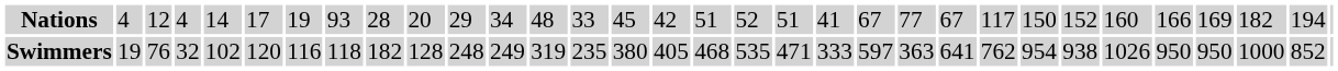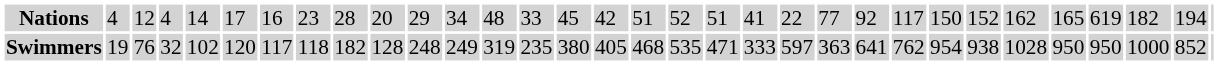 <table>
 <tr>
 </tr>
 <tr>
 </tr>
 <tr>
 </tr>
 <tr>
 </tr>
 <tr>
 </tr>
 <tr>
 </tr>
 <tr>
 </tr>
 <tr>
 </tr>
 <tr>
 </tr>
 <tr>
 </tr>
 <tr>
 </tr>
 <tr>
 </tr>
 <tr>
 </tr>
 <tr>
 </tr>
 <tr>
 </tr>
 <tr>
 </tr>
 <tr>
 </tr>
 <tr>
 </tr>
 <tr>
 </tr>
 <tr>
 </tr>
 <tr>
 </tr>
 <tr>
 </tr>
 <tr>
 </tr>
 <tr>
 </tr>
 <tr>
 </tr>
 <tr>
 </tr>
 <tr>
 </tr>
 <tr>
 </tr>
 <tr>
 </tr>
 <tr>
 </tr>
 <tr>
 </tr>
 <tr>
 </tr>
 <tr>
 </tr>
 <tr>
 </tr>
 <tr>
 </tr>
 <tr>
 </tr>
 <tr>
 </tr>
 <tr>
 </tr>
 <tr>
 </tr>
 <tr>
 </tr>
 <tr>
 </tr>
 <tr>
 </tr>
 <tr>
 </tr>
 <tr>
 </tr>
 <tr>
 </tr>
 <tr>
 </tr>
 <tr>
 </tr>
 <tr>
 </tr>
 <tr>
 </tr>
 <tr>
 </tr>
 <tr>
 </tr>
 <tr>
 </tr>
 <tr>
 </tr>
 <tr>
 </tr>
 <tr>
 </tr>
 <tr>
 </tr>
 <tr>
 </tr>
 <tr>
 </tr>
 <tr>
 </tr>
 <tr>
 </tr>
 <tr>
 </tr>
 <tr>
 </tr>
 <tr>
 </tr>
 <tr>
 </tr>
 <tr>
 </tr>
 <tr>
 </tr>
 <tr>
 </tr>
 <tr>
 </tr>
 <tr>
 </tr>
 <tr>
 </tr>
 <tr>
 </tr>
 <tr>
 </tr>
 <tr>
 </tr>
 <tr>
 </tr>
 <tr>
 </tr>
 <tr>
 </tr>
 <tr>
 </tr>
 <tr>
 </tr>
 <tr>
 </tr>
 <tr>
 </tr>
 <tr>
 </tr>
 <tr>
 </tr>
 <tr>
 </tr>
 <tr>
 </tr>
 <tr>
 </tr>
 <tr>
 </tr>
 <tr>
 </tr>
 <tr>
 </tr>
 <tr>
 </tr>
 <tr>
 </tr>
 <tr>
 </tr>
 <tr>
 </tr>
 <tr>
 </tr>
 <tr>
 </tr>
 <tr>
 </tr>
 <tr>
 </tr>
 <tr>
 </tr>
 <tr>
 </tr>
 <tr>
 </tr>
 <tr>
 </tr>
 <tr>
 </tr>
 <tr>
 </tr>
 <tr>
 </tr>
 <tr>
 </tr>
 <tr>
 </tr>
 <tr>
 </tr>
 <tr>
 </tr>
 <tr>
 </tr>
 <tr>
 </tr>
 <tr>
 </tr>
 <tr>
 </tr>
 <tr>
 </tr>
 <tr>
 </tr>
 <tr>
 </tr>
 <tr>
 </tr>
 <tr>
 </tr>
 <tr>
 </tr>
 <tr>
 </tr>
 <tr>
 </tr>
 <tr>
 </tr>
 <tr>
 </tr>
 <tr>
 </tr>
 <tr>
 </tr>
 <tr>
 </tr>
 <tr>
 </tr>
 <tr>
 </tr>
 <tr>
 </tr>
 <tr>
 </tr>
 <tr>
 </tr>
 <tr>
 </tr>
 <tr>
 </tr>
 <tr>
 </tr>
 <tr>
 </tr>
 <tr>
 </tr>
 <tr>
 </tr>
 <tr>
 </tr>
 <tr>
 </tr>
 <tr>
 </tr>
 <tr>
 </tr>
 <tr>
 </tr>
 <tr>
 </tr>
 <tr>
 </tr>
 <tr>
 </tr>
 <tr>
 </tr>
 <tr>
 </tr>
 <tr>
 </tr>
 <tr>
 </tr>
 <tr>
 </tr>
 <tr>
 </tr>
 <tr>
 </tr>
 <tr>
 </tr>
 <tr>
 </tr>
 <tr>
 </tr>
 <tr>
 </tr>
 <tr>
 </tr>
 <tr>
 </tr>
 <tr>
 </tr>
 <tr>
 </tr>
 <tr>
 </tr>
 <tr>
 </tr>
 <tr>
 </tr>
 <tr>
 </tr>
 <tr>
 </tr>
 <tr>
 </tr>
 <tr>
 </tr>
 <tr>
 </tr>
 <tr>
 </tr>
 <tr>
 </tr>
 <tr>
 </tr>
 <tr>
 </tr>
 <tr>
 </tr>
 <tr>
 </tr>
 <tr>
 </tr>
 <tr>
 </tr>
 <tr>
 </tr>
 <tr>
 </tr>
 <tr>
 </tr>
 <tr>
 </tr>
 <tr>
 </tr>
 <tr>
 </tr>
 <tr>
 </tr>
 <tr>
 </tr>
 <tr>
 </tr>
 <tr>
 </tr>
 <tr>
 </tr>
 <tr>
 </tr>
 <tr>
 </tr>
 <tr>
 </tr>
 <tr>
 </tr>
 <tr>
 </tr>
 <tr>
 </tr>
 <tr>
 </tr>
 <tr>
 </tr>
 <tr>
 </tr>
 <tr>
 </tr>
 <tr>
 </tr>
 <tr>
 </tr>
 <tr>
 </tr>
 <tr>
 </tr>
 <tr>
 </tr>
 <tr>
 </tr>
 <tr>
 </tr>
 <tr>
 </tr>
 <tr>
 </tr>
 <tr>
 </tr>
 <tr>
 </tr>
 <tr>
 </tr>
 <tr>
 </tr>
 <tr>
 </tr>
 <tr style="background:lightgray">
 <th scope="row"><strong>Nations</strong></th>
 <td>4</td>
 <td>12</td>
 <td>4</td>
 <td>14</td>
 <td>17</td>
-<td>19</td>
-<td>93</td>
+<td>16</td>
+<td>23</td>
 <td>28</td>
 <td>20</td>
 <td>29</td>
 <td>34</td>
 <td>48</td>
 <td>33</td>
 <td>45</td>
 <td>42</td>
 <td>51</td>
 <td>52</td>
 <td>51</td>
 <td>41</td>
-<td>67</td>
+<td>22</td>
 <td>77</td>
-<td>67</td>
+<td>92</td>
 <td>117</td>
 <td>150</td>
 <td>152</td>
-<td>160</td>
-<td>166</td>
-<td>169</td>
+<td>162</td>
+<td>165</td>
+<td>619</td>
 <td>182</td>
 <td>194</td>
 <td></td>
 </tr>
 <tr style="background:lightgray">
 <th scope="row"><strong>Swimmers</strong></th>
 <td>19</td>
 <td>76</td>
 <td>32</td>
 <td>102</td>
 <td>120</td>
-<td>116</td>
+<td>117</td>
 <td>118</td>
 <td>182</td>
 <td>128</td>
 <td>248</td>
 <td>249</td>
 <td>319</td>
 <td>235</td>
 <td>380</td>
 <td>405</td>
 <td>468</td>
 <td>535</td>
 <td>471</td>
 <td>333</td>
 <td>597</td>
 <td>363</td>
 <td>641</td>
 <td>762</td>
 <td>954</td>
 <td>938</td>
-<td>1026</td>
+<td>1028</td>
 <td>950</td>
 <td>950</td>
 <td>1000</td>
 <td>852</td>
 <td></td>
 </tr>
 <tr style="background:lightgray">
 </tr>
 </table>
